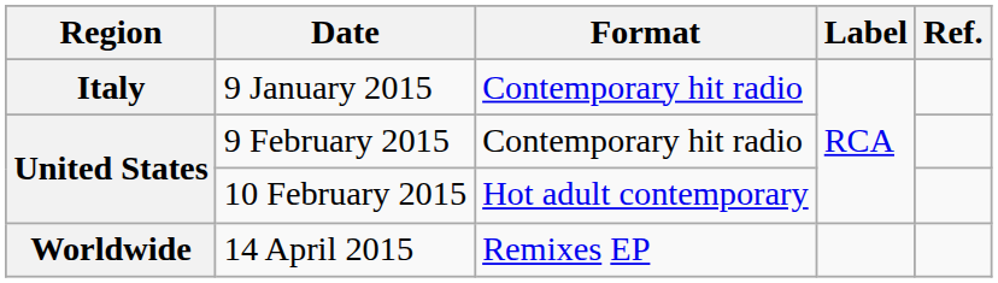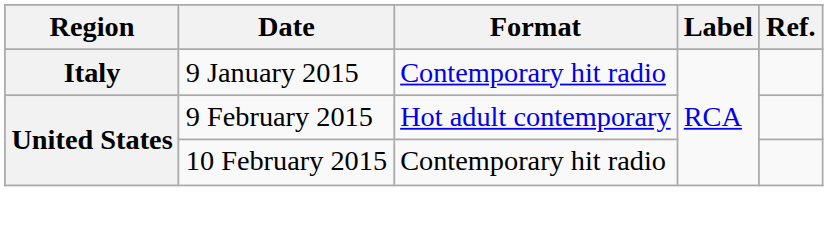 <table class="wikitable plainrowheaders">
 <tr>
 <th>Region</th>
 <th>Date</th>
 <th>Format</th>
 <th>Label</th>
 <th>Ref.</th>
 </tr>
 <tr>
 <th scope="row">Italy</th>
 <td>9 January 2015</td>
 <td><a href='#'>Contemporary hit radio</a></td>
 <td rowspan="3"><a href='#'>RCA</a></td>
 <td align="center"></td>
 </tr>
 <tr>
 <th scope="row" rowspan="2">United States</th>
 <td>9 February 2015</td>
-<td>Contemporary hit radio</td>
+<td><a href='#'>Hot adult contemporary</a></td>
 <td align="center"></td>
 </tr>
 <tr>
 <td>10 February 2015</td>
-<td><a href='#'>Hot adult contemporary</a></td>
-<td align="center"></td>
-</tr>
-<tr>
-<th scope="row">Worldwide</th>
-<td>14 April 2015</td>
-<td><a href='#'>Remixes</a> <a href='#'>EP</a></td>
-<td></td>
+<td>Contemporary hit radio</td>
 <td align="center"></td>
 </tr>
 </table>
